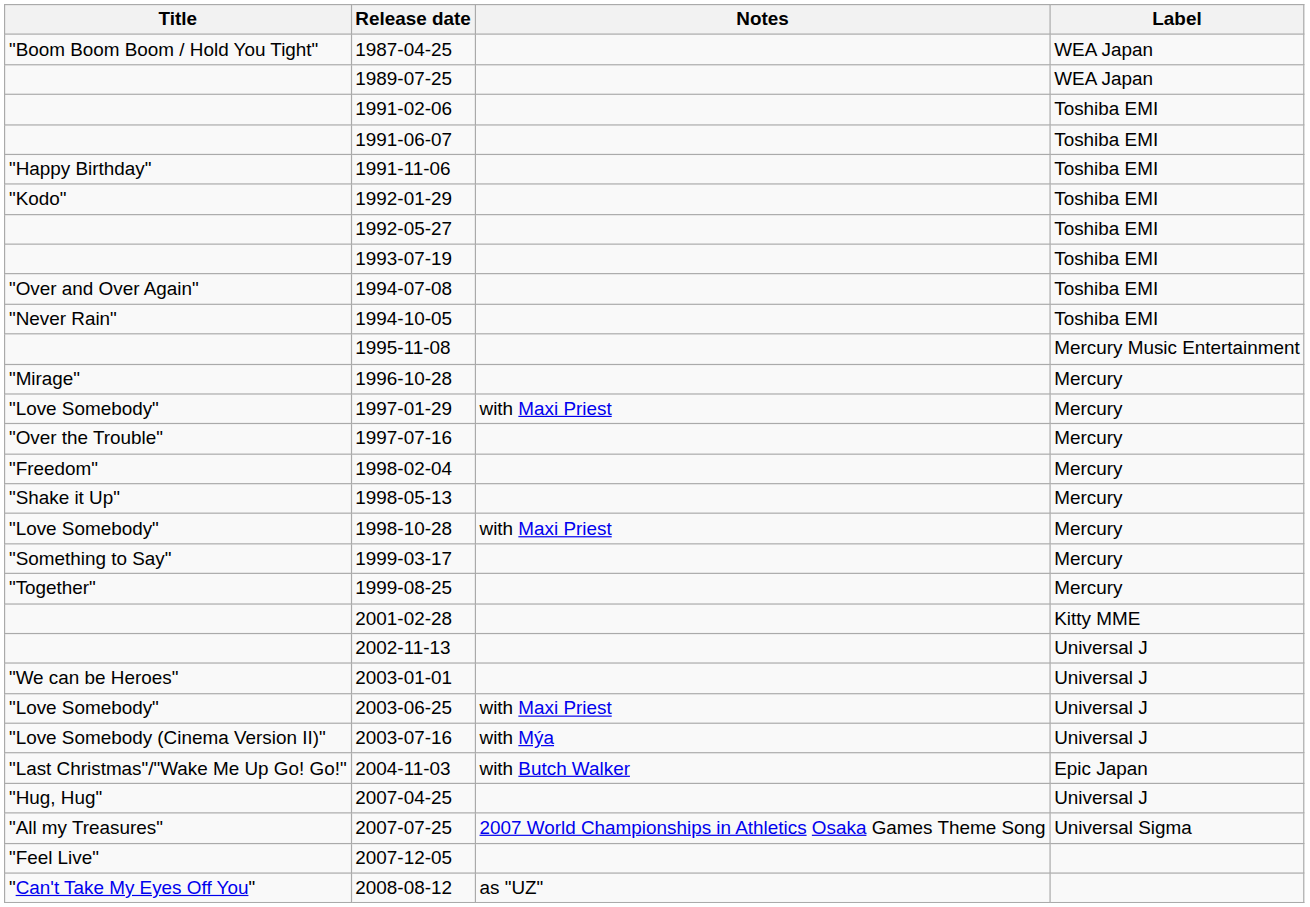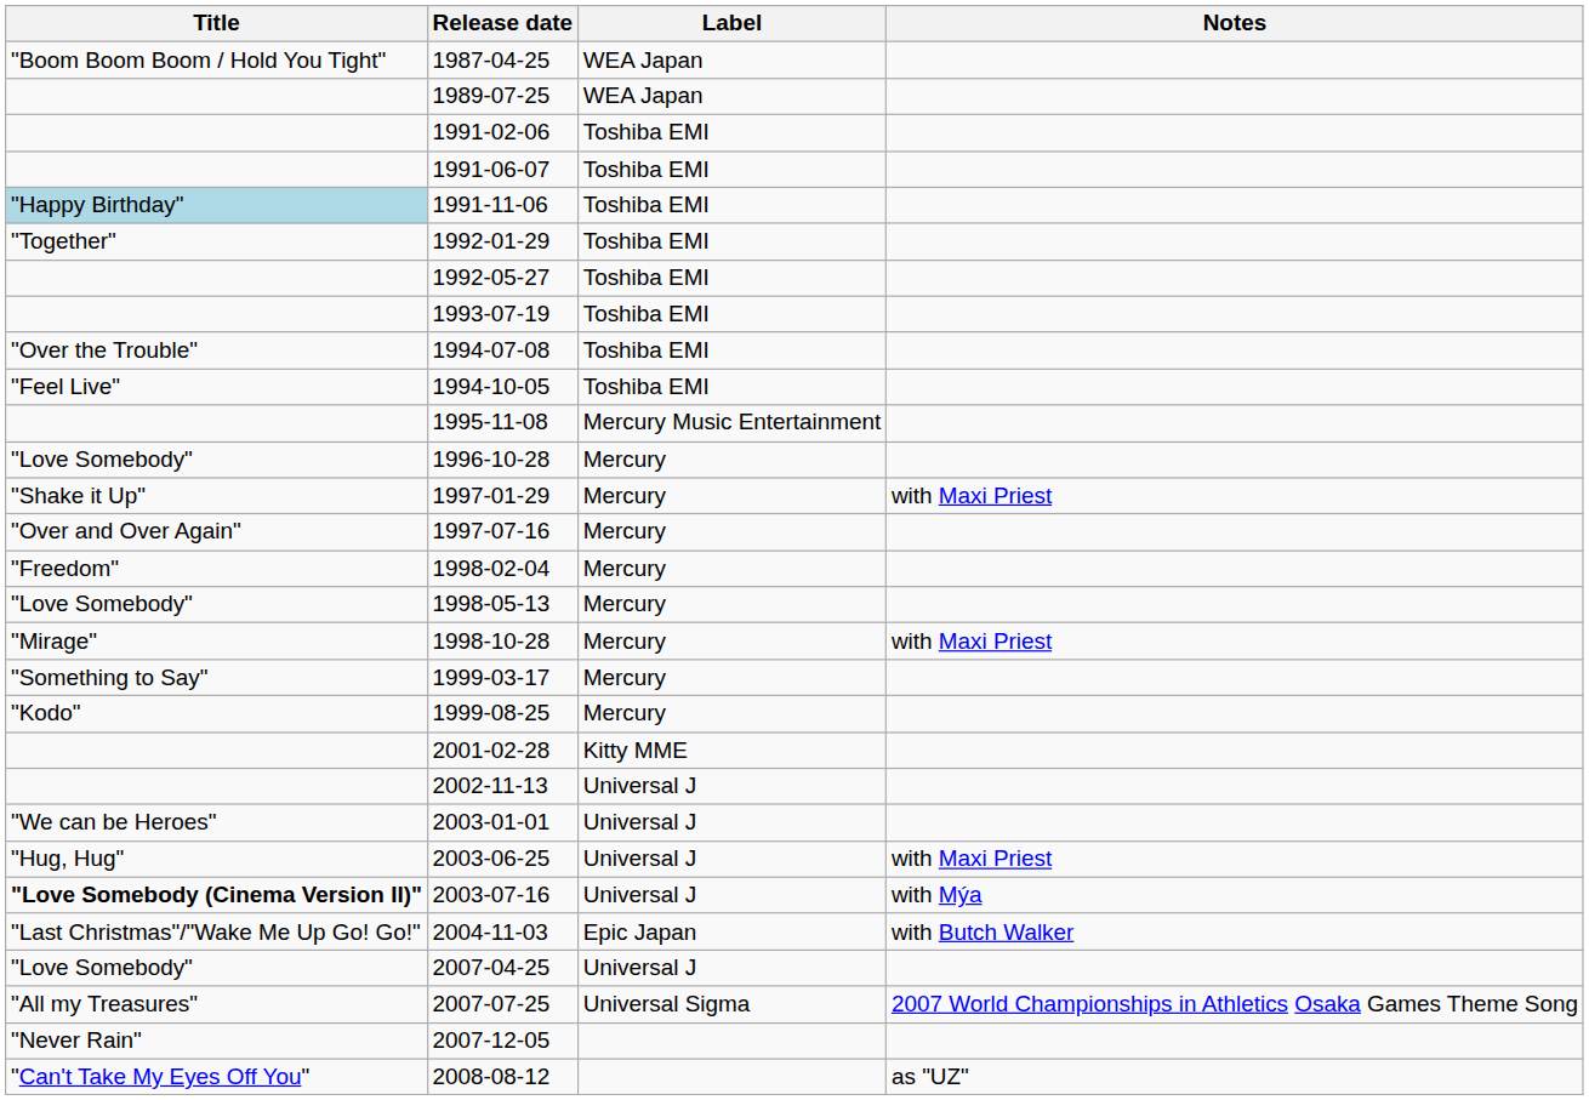 <table class="wikitable">
 <tr>
 <th>Title</th>
 <th>Release date</th>
+<th>Label</th>
 <th>Notes</th>
-<th>Label</th>
 </tr>
 <tr>
 <td>"Boom Boom Boom / Hold You Tight"</td>
 <td>1987-04-25</td>
+<td>WEA Japan</td>
 <td></td>
-<td>WEA Japan</td>
 </tr>
 <tr>
 <td></td>
 <td>1989-07-25</td>
+<td>WEA Japan</td>
 <td></td>
-<td>WEA Japan</td>
 </tr>
 <tr>
 <td></td>
 <td>1991-02-06</td>
+<td>Toshiba EMI</td>
 <td></td>
-<td>Toshiba EMI</td>
 </tr>
 <tr>
 <td></td>
 <td>1991-06-07</td>
+<td>Toshiba EMI</td>
 <td></td>
-<td>Toshiba EMI</td>
 </tr>
 <tr>
-<td>"Happy Birthday"</td>
+<td style="background: lightblue;">"Happy Birthday"</td>
 <td>1991-11-06</td>
+<td>Toshiba EMI</td>
 <td></td>
-<td>Toshiba EMI</td>
 </tr>
 <tr>
-<td>"Kodo"</td>
+<td>"Together"</td>
 <td>1992-01-29</td>
+<td>Toshiba EMI</td>
 <td></td>
-<td>Toshiba EMI</td>
 </tr>
 <tr>
 <td></td>
 <td>1992-05-27</td>
+<td>Toshiba EMI</td>
 <td></td>
-<td>Toshiba EMI</td>
 </tr>
 <tr>
 <td></td>
 <td>1993-07-19</td>
+<td>Toshiba EMI</td>
 <td></td>
-<td>Toshiba EMI</td>
 </tr>
 <tr>
-<td>"Over and Over Again"</td>
+<td>"Over the Trouble"</td>
 <td>1994-07-08</td>
+<td>Toshiba EMI</td>
 <td></td>
-<td>Toshiba EMI</td>
 </tr>
 <tr>
-<td>"Never Rain"</td>
+<td>"Feel Live"</td>
 <td>1994-10-05</td>
+<td>Toshiba EMI</td>
 <td></td>
-<td>Toshiba EMI</td>
 </tr>
 <tr>
 <td></td>
 <td>1995-11-08</td>
+<td>Mercury Music Entertainment</td>
 <td></td>
-<td>Mercury Music Entertainment</td>
-</tr>
-<tr>
-<td>"Mirage"</td>
-<td>1996-10-28</td>
-<td></td>
-<td>Mercury</td>
 </tr>
 <tr>
 <td>"Love Somebody"</td>
-<td>1997-01-29</td>
-<td>with <a href='#'>Maxi Priest</a></td>
+<td>1996-10-28</td>
 <td>Mercury</td>
+<td></td>
 </tr>
 <tr>
-<td>"Over the Trouble"</td>
+<td>"Shake it Up"</td>
+<td>1997-01-29</td>
+<td>Mercury</td>
+<td>with <a href='#'>Maxi Priest</a></td>
+</tr>
+<tr>
+<td>"Over and Over Again"</td>
 <td>1997-07-16</td>
+<td>Mercury</td>
 <td></td>
-<td>Mercury</td>
 </tr>
 <tr>
 <td>"Freedom"</td>
 <td>1998-02-04</td>
+<td>Mercury</td>
 <td></td>
-<td>Mercury</td>
-</tr>
-<tr>
-<td>"Shake it Up"</td>
-<td>1998-05-13</td>
-<td></td>
-<td>Mercury</td>
 </tr>
 <tr>
 <td>"Love Somebody"</td>
+<td>1998-05-13</td>
+<td>Mercury</td>
+<td></td>
+</tr>
+<tr>
+<td>"Mirage"</td>
 <td>1998-10-28</td>
+<td>Mercury</td>
 <td>with <a href='#'>Maxi Priest</a></td>
-<td>Mercury</td>
 </tr>
 <tr>
 <td>"Something to Say"</td>
 <td>1999-03-17</td>
+<td>Mercury</td>
 <td></td>
-<td>Mercury</td>
 </tr>
 <tr>
-<td>"Together"</td>
+<td>"Kodo"</td>
 <td>1999-08-25</td>
+<td>Mercury</td>
 <td></td>
-<td>Mercury</td>
 </tr>
 <tr>
 <td></td>
 <td>2001-02-28</td>
+<td>Kitty MME</td>
 <td></td>
-<td>Kitty MME</td>
 </tr>
 <tr>
 <td></td>
 <td>2002-11-13</td>
+<td>Universal J</td>
 <td></td>
-<td>Universal J</td>
 </tr>
 <tr>
 <td>"We can be Heroes"</td>
 <td>2003-01-01</td>
+<td>Universal J</td>
 <td></td>
-<td>Universal J</td>
 </tr>
 <tr>
-<td>"Love Somebody"</td>
+<td>"Hug, Hug"</td>
 <td>2003-06-25</td>
+<td>Universal J</td>
 <td>with <a href='#'>Maxi Priest</a></td>
-<td>Universal J</td>
 </tr>
 <tr>
-<td>"Love Somebody (Cinema Version II)"</td>
+<td><strong>"Love Somebody (Cinema Version II)"</strong></td>
 <td>2003-07-16</td>
+<td>Universal J</td>
 <td>with <a href='#'>Mýa</a></td>
-<td>Universal J</td>
 </tr>
 <tr>
 <td>"Last Christmas"/"Wake Me Up Go! Go!"</td>
 <td>2004-11-03</td>
+<td>Epic Japan</td>
 <td>with <a href='#'>Butch Walker</a></td>
-<td>Epic Japan</td>
 </tr>
 <tr>
-<td>"Hug, Hug"</td>
+<td>"Love Somebody"</td>
 <td>2007-04-25</td>
+<td>Universal J</td>
 <td></td>
-<td>Universal J</td>
 </tr>
 <tr>
 <td>"All my Treasures"</td>
 <td>2007-07-25</td>
+<td>Universal Sigma</td>
 <td><a href='#'>2007 World Championships in Athletics</a> <a href='#'>Osaka</a> Games Theme Song</td>
-<td>Universal Sigma</td>
 </tr>
 <tr>
-<td>"Feel Live"</td>
+<td>"Never Rain"</td>
 <td>2007-12-05</td>
 <td></td>
 <td></td>
 </tr>
 <tr>
 <td>"<a href='#'>Can't Take My Eyes Off You</a>"</td>
 <td>2008-08-12</td>
+<td></td>
 <td>as "UZ"</td>
-<td></td>
 </tr>
 </table>
